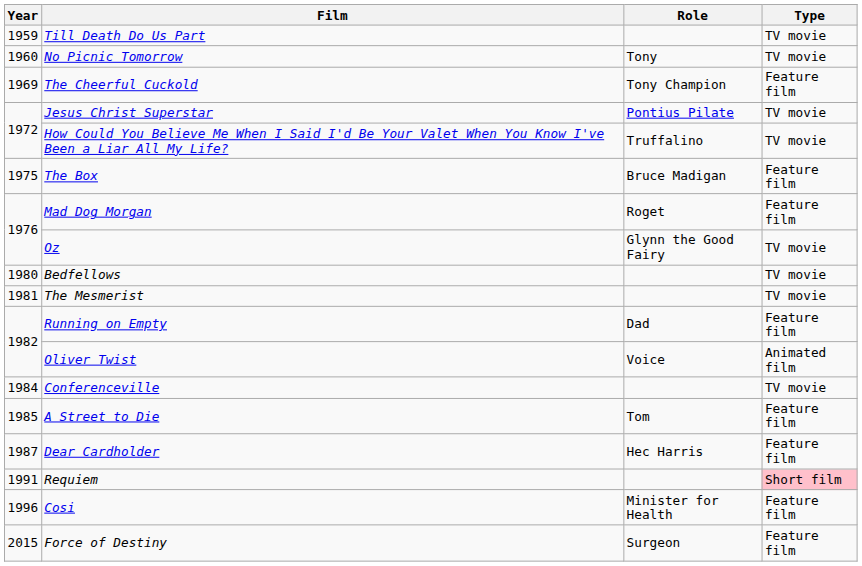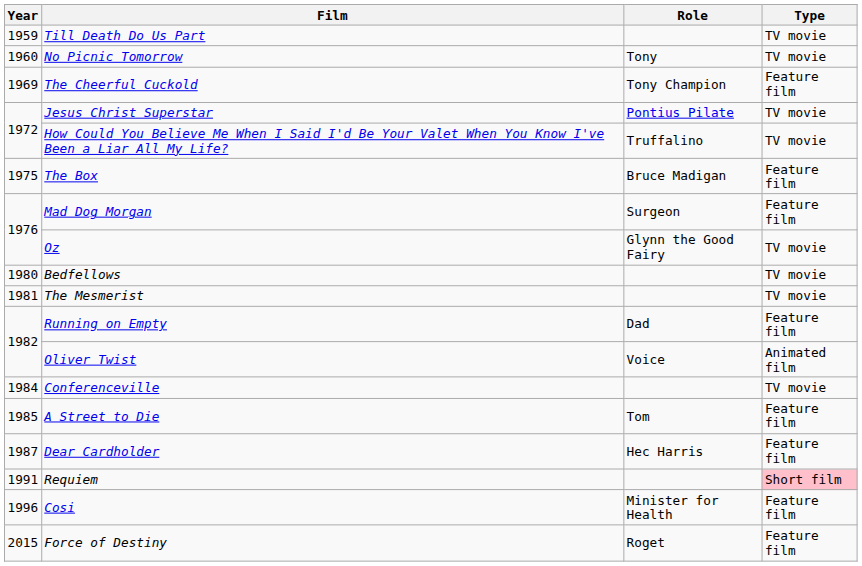 <table class="wikitable sortable">
 <tr>
 <th>Year</th>
 <th>Film</th>
 <th>Role</th>
 <th class="unsortable">Type</th>
 </tr>
 <tr>
 <td>1959</td>
 <td><em><a href='#'>Till Death Do Us Part</a></em></td>
 <td></td>
 <td>TV movie</td>
 </tr>
 <tr>
 <td>1960</td>
 <td><em><a href='#'>No Picnic Tomorrow</a></em></td>
 <td>Tony</td>
 <td>TV movie</td>
 </tr>
 <tr>
 <td>1969</td>
 <td><em><a href='#'>The Cheerful Cuckold</a></em></td>
 <td>Tony Champion</td>
 <td>Feature film</td>
 </tr>
 <tr>
 <td rowspan=2>1972</td>
 <td><em><a href='#'>Jesus Christ Superstar</a></em></td>
 <td><a href='#'>Pontius Pilate</a></td>
 <td>TV movie</td>
 </tr>
 <tr>
 <td><em><a href='#'>How Could You Believe Me When I Said I'd Be Your Valet When You Know I've Been a Liar All My Life?</a></em></td>
 <td>Truffalino</td>
 <td>TV movie</td>
 </tr>
 <tr>
 <td>1975</td>
 <td><em><a href='#'>The Box</a></em></td>
 <td>Bruce Madigan</td>
 <td>Feature film</td>
 </tr>
 <tr>
 <td rowspan=2>1976</td>
 <td><em><a href='#'>Mad Dog Morgan</a></em></td>
-<td>Roget</td>
+<td>Surgeon</td>
 <td>Feature film</td>
 </tr>
 <tr>
 <td><em><a href='#'>Oz</a></em></td>
 <td>Glynn the Good Fairy</td>
 <td>TV movie</td>
 </tr>
 <tr>
 <td>1980</td>
 <td><em>Bedfellows</em></td>
 <td></td>
 <td>TV movie</td>
 </tr>
 <tr>
 <td>1981</td>
 <td><em>The Mesmerist</em></td>
 <td></td>
 <td>TV movie</td>
 </tr>
 <tr>
 <td rowspan=2>1982</td>
 <td><em><a href='#'>Running on Empty</a></em></td>
 <td>Dad</td>
 <td>Feature film</td>
 </tr>
 <tr>
 <td><em><a href='#'>Oliver Twist</a></em></td>
 <td>Voice</td>
 <td>Animated film</td>
 </tr>
 <tr>
 <td>1984</td>
 <td><em><a href='#'>Conferenceville</a></em></td>
 <td></td>
 <td>TV movie</td>
 </tr>
 <tr>
 <td>1985</td>
 <td><em><a href='#'>A Street to Die</a></em></td>
 <td>Tom</td>
 <td>Feature film</td>
 </tr>
 <tr>
 <td>1987</td>
 <td><em><a href='#'>Dear Cardholder</a></em></td>
 <td>Hec Harris</td>
 <td>Feature film</td>
 </tr>
 <tr>
 <td>1991</td>
 <td><em>Requiem</em></td>
 <td></td>
 <td style="background: pink;">Short film</td>
 </tr>
 <tr>
 <td>1996</td>
 <td><em><a href='#'>Cosi</a></em></td>
 <td>Minister for Health</td>
 <td>Feature film</td>
 </tr>
 <tr>
 <td>2015</td>
 <td><em>Force of Destiny</em></td>
-<td>Surgeon</td>
+<td>Roget</td>
 <td>Feature film</td>
 </tr>
 </table>
